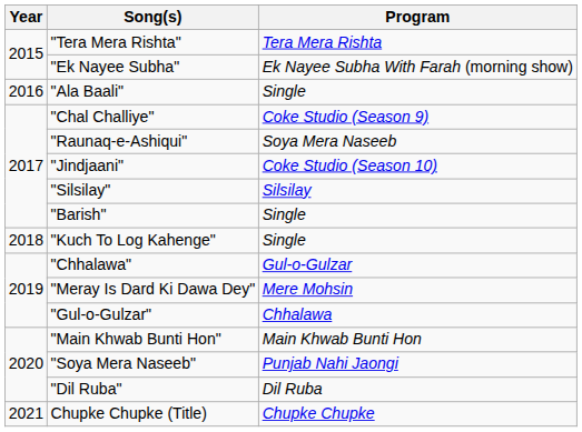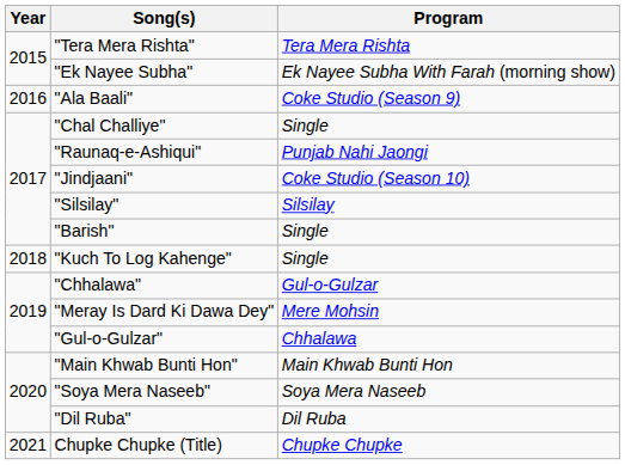 <table class="wikitable">
 <tr>
 <th>Year</th>
 <th>Song(s)</th>
 <th>Program</th>
 </tr>
 <tr>
 <td rowspan="2">2015</td>
 <td>"Tera Mera Rishta"</td>
 <td><em><a href='#'>Tera Mera Rishta</a></em></td>
 </tr>
 <tr>
 <td>"Ek Nayee Subha"</td>
 <td><em>Ek Nayee Subha With Farah</em> (morning show)</td>
 </tr>
 <tr>
 <td>2016</td>
 <td>"Ala Baali"</td>
-<td><em>Single</em></td>
+<td><em><a href='#'>Coke Studio (Season 9)</a></em></td>
 </tr>
 <tr>
 <td rowspan="5">2017</td>
 <td>"Chal Challiye"</td>
-<td><em><a href='#'>Coke Studio (Season 9)</a></em></td>
+<td><em>Single</em></td>
 </tr>
 <tr>
 <td>"Raunaq-e-Ashiqui"</td>
-<td><em>Soya Mera Naseeb</em></td>
+<td><em><a href='#'>Punjab Nahi Jaongi</a></em></td>
 </tr>
 <tr>
 <td>"Jindjaani"</td>
 <td><em><a href='#'>Coke Studio (Season 10)</a></em></td>
 </tr>
 <tr>
 <td>"Silsilay"</td>
 <td><em><a href='#'>Silsilay</a></em></td>
 </tr>
 <tr>
 <td>"Barish"</td>
 <td><em>Single</em></td>
 </tr>
 <tr>
 <td>2018</td>
 <td>"Kuch To Log Kahenge"</td>
 <td><em>Single</em></td>
 </tr>
 <tr>
 <td rowspan="3">2019</td>
 <td>"Chhalawa"</td>
 <td><em><a href='#'>Gul-o-Gulzar</a></em></td>
 </tr>
 <tr>
 <td>"Meray Is Dard Ki Dawa Dey"</td>
 <td><em><a href='#'>Mere Mohsin</a></em></td>
 </tr>
 <tr>
 <td>"Gul-o-Gulzar"</td>
 <td><em><a href='#'>Chhalawa</a></em></td>
 </tr>
 <tr>
 <td rowspan="3">2020</td>
 <td>"Main Khwab Bunti Hon"</td>
 <td><em>Main Khwab Bunti Hon</em></td>
 </tr>
 <tr>
 <td>"Soya Mera Naseeb"</td>
-<td><em><a href='#'>Punjab Nahi Jaongi</a></em></td>
+<td><em>Soya Mera Naseeb</em></td>
 </tr>
 <tr>
 <td>"Dil Ruba"</td>
 <td><em>Dil Ruba</em></td>
 </tr>
 <tr>
 <td>2021</td>
 <td>Chupke Chupke (Title)</td>
 <td><em><a href='#'>Chupke Chupke</a></em></td>
 </tr>
 </table>
